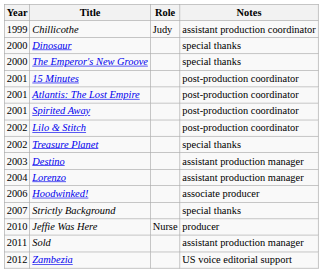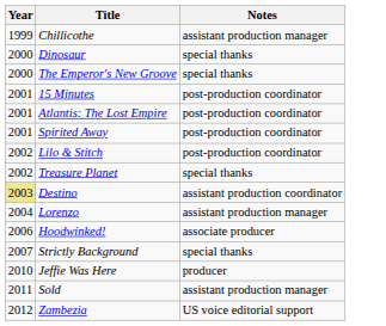 <table class="wikitable sortable">
 <tr>
 <th>Year</th>
 <th>Title</th>
-<th>Role</th>
 <th>Notes</th>
 </tr>
 <tr>
 <td>1999</td>
 <td><em>Chillicothe</em></td>
-<td>Judy</td>
-<td>assistant production coordinator</td>
+<td>assistant production manager</td>
 </tr>
 <tr>
 <td>2000</td>
 <td><em><a href='#'>Dinosaur</a></em></td>
-<td></td>
 <td>special thanks</td>
 </tr>
 <tr>
 <td>2000</td>
 <td><em><a href='#'>The Emperor's New Groove</a></em></td>
-<td></td>
 <td>special thanks</td>
 </tr>
 <tr>
 <td>2001</td>
 <td><em><a href='#'>15 Minutes</a></em></td>
-<td></td>
 <td>post-production coordinator</td>
 </tr>
 <tr>
 <td>2001</td>
 <td><em><a href='#'>Atlantis: The Lost Empire</a></em></td>
-<td></td>
 <td>post-production coordinator</td>
 </tr>
 <tr>
 <td>2001</td>
 <td><em><a href='#'>Spirited Away</a></em></td>
-<td></td>
 <td>post-production coordinator</td>
 </tr>
 <tr>
 <td>2002</td>
 <td><em><a href='#'>Lilo & Stitch</a></em></td>
-<td></td>
 <td>post-production coordinator</td>
 </tr>
 <tr>
 <td>2002</td>
 <td><em><a href='#'>Treasure Planet</a></em></td>
-<td></td>
 <td>special thanks</td>
 </tr>
 <tr>
-<td>2003</td>
+<td style="background: khaki;">2003</td>
 <td><em><a href='#'>Destino</a></em></td>
-<td></td>
-<td>assistant production manager</td>
+<td>assistant production coordinator</td>
 </tr>
 <tr>
 <td>2004</td>
 <td><em><a href='#'>Lorenzo</a></em></td>
-<td></td>
 <td>assistant production manager</td>
 </tr>
 <tr>
 <td>2006</td>
 <td><em><a href='#'>Hoodwinked!</a></em></td>
-<td></td>
 <td>associate producer</td>
 </tr>
 <tr>
 <td>2007</td>
 <td><em>Strictly Background</em></td>
-<td></td>
 <td>special thanks</td>
 </tr>
 <tr>
 <td>2010</td>
 <td><em>Jeffie Was Here</em></td>
-<td>Nurse</td>
 <td>producer</td>
 </tr>
 <tr>
 <td>2011</td>
 <td><em>Sold</em></td>
-<td></td>
 <td>assistant production manager</td>
 </tr>
 <tr>
 <td>2012</td>
 <td><em><a href='#'>Zambezia</a></em></td>
-<td></td>
 <td>US voice editorial support</td>
 </tr>
 </table>
